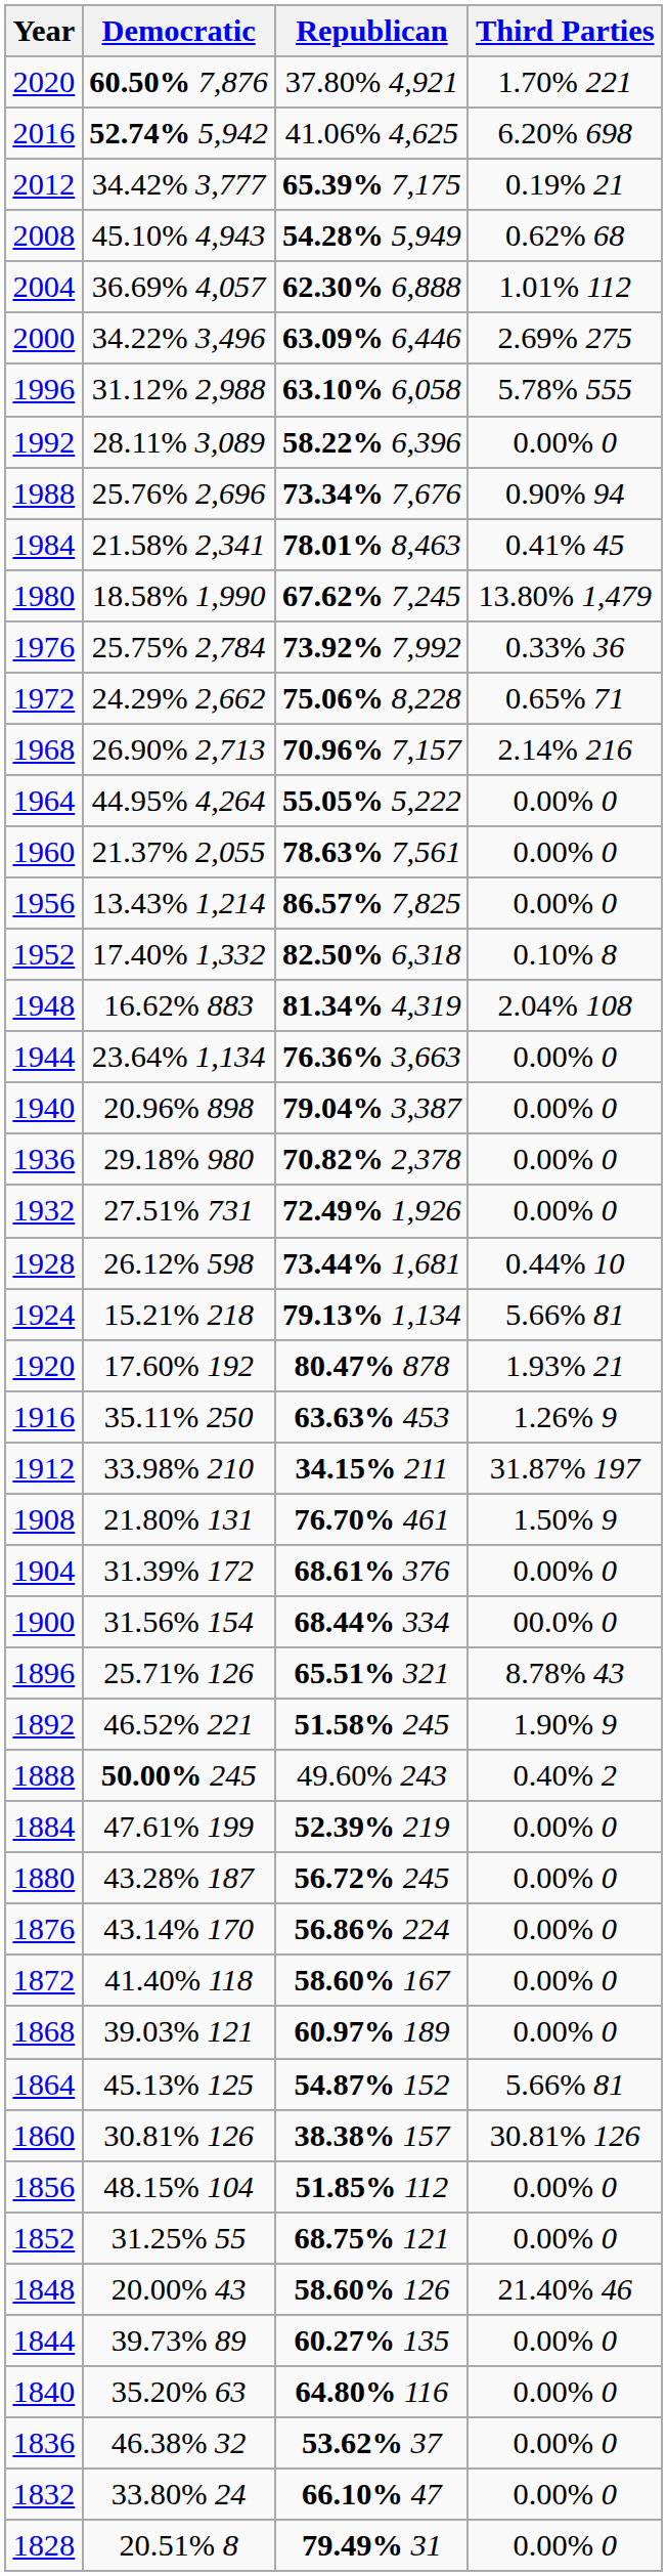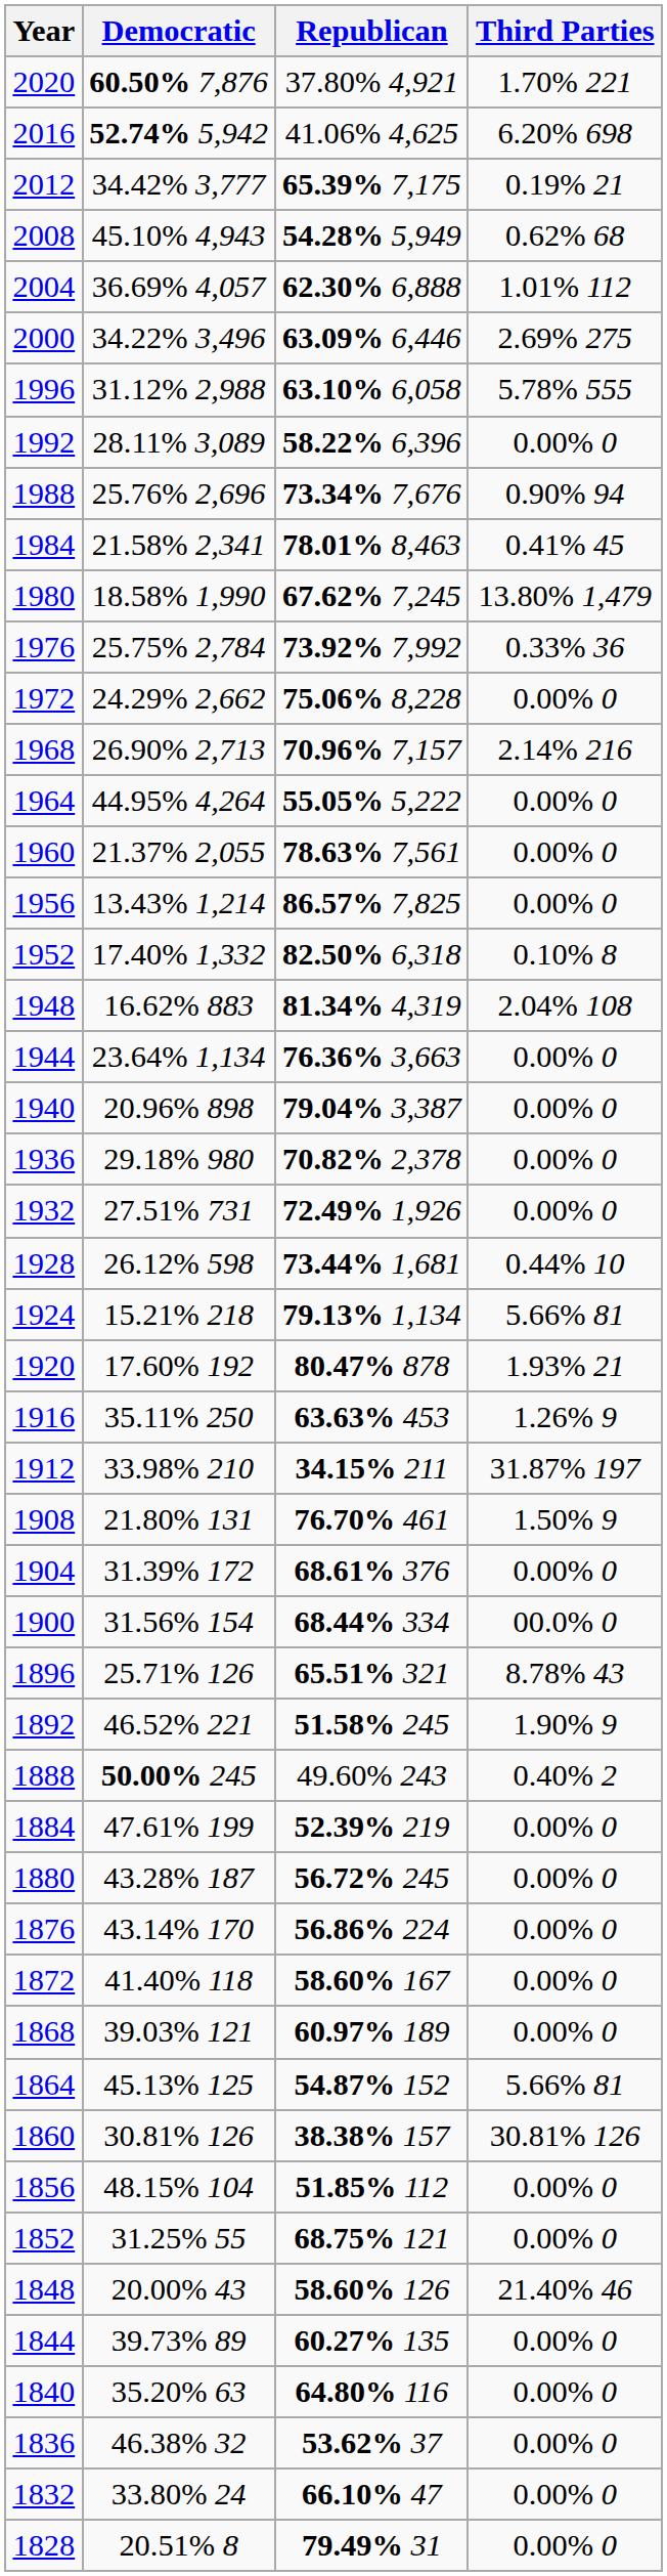 <table class="wikitable" style="float:center; margin:1em; font-size:95%; text-align:center">
 <tr style="background:lightgrey;">
 <th>Year</th>
 <th><a href='#'>Democratic</a></th>
 <th><a href='#'>Republican</a></th>
 <th><a href='#'>Third Parties</a></th>
 </tr>
 <tr>
 <td><a href='#'>2020</a></td>
 <td><strong>60.50%</strong> <em>7,876</em></td>
 <td>37.80% <em>4,921</em></td>
 <td>1.70% <em>221</em></td>
 </tr>
 <tr>
 <td><a href='#'>2016</a></td>
 <td><strong>52.74%</strong> <em>5,942</em></td>
 <td>41.06% <em>4,625</em></td>
 <td>6.20% <em>698</em></td>
 </tr>
 <tr>
 <td><a href='#'>2012</a></td>
 <td>34.42% <em>3,777</em></td>
 <td><strong>65.39%</strong> <em>7,175</em></td>
 <td>0.19% <em>21</em></td>
 </tr>
 <tr>
 <td><a href='#'>2008</a></td>
 <td>45.10% <em>4,943</em></td>
 <td><strong>54.28%</strong> <em>5,949</em></td>
 <td>0.62% <em>68</em></td>
 </tr>
 <tr>
 <td><a href='#'>2004</a></td>
 <td>36.69% <em>4,057</em></td>
 <td><strong>62.30%</strong> <em>6,888</em></td>
 <td>1.01% <em>112</em></td>
 </tr>
 <tr>
 <td><a href='#'>2000</a></td>
 <td>34.22% <em>3,496</em></td>
 <td><strong>63.09%</strong> <em>6,446</em></td>
 <td>2.69% <em>275</em></td>
 </tr>
 <tr>
 <td><a href='#'>1996</a></td>
 <td>31.12% <em>2,988</em></td>
 <td><strong>63.10%</strong> <em>6,058</em></td>
 <td>5.78% <em>555</em></td>
 </tr>
 <tr>
 <td><a href='#'>1992</a></td>
 <td>28.11% <em>3,089</em></td>
 <td><strong>58.22%</strong> <em>6,396</em></td>
 <td>0.00% <em>0</em></td>
 </tr>
 <tr>
 <td><a href='#'>1988</a></td>
 <td>25.76% <em>2,696</em></td>
 <td><strong>73.34%</strong> <em>7,676</em></td>
 <td>0.90% <em>94</em></td>
 </tr>
 <tr>
 <td><a href='#'>1984</a></td>
 <td>21.58% <em>2,341</em></td>
 <td><strong>78.01%</strong> <em>8,463</em></td>
 <td>0.41% <em>45</em></td>
 </tr>
 <tr>
 <td><a href='#'>1980</a></td>
 <td>18.58% <em>1,990</em></td>
 <td><strong>67.62%</strong> <em>7,245</em></td>
 <td>13.80% <em>1,479</em></td>
 </tr>
 <tr>
 <td><a href='#'>1976</a></td>
 <td>25.75% <em>2,784</em></td>
 <td><strong>73.92%</strong> <em>7,992</em></td>
 <td>0.33% <em>36</em></td>
 </tr>
 <tr>
 <td><a href='#'>1972</a></td>
 <td>24.29% <em>2,662</em></td>
 <td><strong>75.06%</strong> <em>8,228</em></td>
-<td>0.65% <em>71</em></td>
+<td>0.00% <em>0</em></td>
 </tr>
 <tr>
 <td><a href='#'>1968</a></td>
 <td>26.90% <em>2,713</em></td>
 <td><strong>70.96%</strong> <em>7,157</em></td>
 <td>2.14% <em>216</em></td>
 </tr>
 <tr>
 <td><a href='#'>1964</a></td>
 <td>44.95% <em>4,264</em></td>
 <td><strong>55.05%</strong> <em>5,222</em></td>
 <td>0.00% <em>0</em></td>
 </tr>
 <tr>
 <td><a href='#'>1960</a></td>
 <td>21.37% <em>2,055</em></td>
 <td><strong>78.63%</strong> <em>7,561</em></td>
 <td>0.00% <em>0</em></td>
 </tr>
 <tr>
 <td><a href='#'>1956</a></td>
 <td>13.43% <em>1,214</em></td>
 <td><strong>86.57%</strong> <em>7,825</em></td>
 <td>0.00% <em>0</em></td>
 </tr>
 <tr>
 <td><a href='#'>1952</a></td>
 <td>17.40% <em>1,332</em></td>
 <td><strong>82.50%</strong> <em>6,318</em></td>
 <td>0.10% <em>8</em></td>
 </tr>
 <tr>
 <td><a href='#'>1948</a></td>
 <td>16.62% <em>883</em></td>
 <td><strong>81.34%</strong> <em>4,319</em></td>
 <td>2.04% <em>108</em></td>
 </tr>
 <tr>
 <td><a href='#'>1944</a></td>
 <td>23.64% <em>1,134</em></td>
 <td><strong>76.36%</strong> <em>3,663</em></td>
 <td>0.00% <em>0</em></td>
 </tr>
 <tr>
 <td><a href='#'>1940</a></td>
 <td>20.96% <em>898</em></td>
 <td><strong>79.04%</strong> <em>3,387</em></td>
 <td>0.00% <em>0</em></td>
 </tr>
 <tr>
 <td><a href='#'>1936</a></td>
 <td>29.18% <em>980</em></td>
 <td><strong>70.82%</strong> <em>2,378</em></td>
 <td>0.00% <em>0</em></td>
 </tr>
 <tr>
 <td><a href='#'>1932</a></td>
 <td>27.51% <em>731</em></td>
 <td><strong>72.49%</strong> <em>1,926</em></td>
 <td>0.00% <em>0</em></td>
 </tr>
 <tr>
 <td><a href='#'>1928</a></td>
 <td>26.12% <em>598</em></td>
 <td><strong>73.44%</strong> <em>1,681</em></td>
 <td>0.44% <em>10</em></td>
 </tr>
 <tr>
 <td><a href='#'>1924</a></td>
 <td>15.21% <em>218</em></td>
 <td><strong>79.13%</strong> <em>1,134</em></td>
 <td>5.66% <em>81</em></td>
 </tr>
 <tr>
 <td><a href='#'>1920</a></td>
 <td>17.60% <em>192</em></td>
 <td><strong>80.47%</strong> <em>878</em></td>
 <td>1.93% <em>21</em></td>
 </tr>
 <tr>
 <td><a href='#'>1916</a></td>
 <td>35.11% <em>250</em></td>
 <td><strong>63.63%</strong> <em>453</em></td>
 <td>1.26% <em>9</em></td>
 </tr>
 <tr>
 <td><a href='#'>1912</a></td>
 <td>33.98% <em>210</em></td>
 <td><strong>34.15%</strong> <em>211</em></td>
 <td>31.87% <em>197</em></td>
 </tr>
 <tr>
 <td><a href='#'>1908</a></td>
 <td>21.80% <em>131</em></td>
 <td><strong>76.70%</strong> <em>461</em></td>
 <td>1.50% <em>9</em></td>
 </tr>
 <tr>
 <td><a href='#'>1904</a></td>
 <td>31.39% <em>172</em></td>
 <td><strong>68.61%</strong> <em>376</em></td>
 <td>0.00% <em>0</em></td>
 </tr>
 <tr>
 <td><a href='#'>1900</a></td>
 <td>31.56% <em>154</em></td>
 <td><strong>68.44%</strong> <em>334</em></td>
 <td>00.0% <em>0</em></td>
 </tr>
 <tr>
 <td><a href='#'>1896</a></td>
 <td>25.71% <em>126</em></td>
 <td><strong>65.51%</strong> <em>321</em></td>
 <td>8.78% <em>43</em></td>
 </tr>
 <tr>
 <td><a href='#'>1892</a></td>
 <td>46.52% <em>221</em></td>
 <td><strong>51.58%</strong> <em>245</em></td>
 <td>1.90% <em>9</em></td>
 </tr>
 <tr>
 <td><a href='#'>1888</a></td>
 <td><strong>50.00%</strong> <em>245</em></td>
 <td>49.60% <em>243</em></td>
 <td>0.40% <em>2</em></td>
 </tr>
 <tr>
 <td><a href='#'>1884</a></td>
 <td>47.61% <em>199</em></td>
 <td><strong>52.39%</strong> <em>219</em></td>
 <td>0.00% <em>0</em></td>
 </tr>
 <tr>
 <td><a href='#'>1880</a></td>
 <td>43.28% <em>187</em></td>
 <td><strong>56.72%</strong> <em>245</em></td>
 <td>0.00% <em>0</em></td>
 </tr>
 <tr>
 <td><a href='#'>1876</a></td>
 <td>43.14% <em>170</em></td>
 <td><strong>56.86%</strong> <em>224</em></td>
 <td>0.00% <em>0</em></td>
 </tr>
 <tr>
 <td><a href='#'>1872</a></td>
 <td>41.40% <em>118</em></td>
 <td><strong>58.60%</strong> <em>167</em></td>
 <td>0.00% <em>0</em></td>
 </tr>
 <tr>
 <td><a href='#'>1868</a></td>
 <td>39.03% <em>121</em></td>
 <td><strong>60.97%</strong> <em>189</em></td>
 <td>0.00% <em>0</em></td>
 </tr>
 <tr>
 <td><a href='#'>1864</a></td>
 <td>45.13% <em>125</em></td>
 <td><strong>54.87%</strong> <em>152</em></td>
 <td>5.66% <em>81</em></td>
 </tr>
 <tr>
 <td><a href='#'>1860</a></td>
 <td>30.81% <em>126</em></td>
 <td><strong>38.38%</strong> <em>157</em></td>
 <td>30.81% <em>126</em></td>
 </tr>
 <tr>
 <td><a href='#'>1856</a></td>
 <td>48.15% <em>104</em></td>
 <td><strong>51.85%</strong> <em>112</em></td>
 <td>0.00% <em>0</em></td>
 </tr>
 <tr>
 <td><a href='#'>1852</a></td>
 <td>31.25% <em>55</em></td>
 <td><strong>68.75%</strong> <em>121</em></td>
 <td>0.00% <em>0</em></td>
 </tr>
 <tr>
 <td><a href='#'>1848</a></td>
 <td>20.00% <em>43</em></td>
 <td><strong>58.60%</strong> <em>126</em></td>
 <td>21.40% <em>46</em></td>
 </tr>
 <tr>
 <td><a href='#'>1844</a></td>
 <td>39.73% <em>89</em></td>
 <td><strong>60.27%</strong> <em>135</em></td>
 <td>0.00% <em>0</em></td>
 </tr>
 <tr>
 <td><a href='#'>1840</a></td>
 <td>35.20% <em>63</em></td>
 <td><strong>64.80%</strong> <em>116</em></td>
 <td>0.00% <em>0</em></td>
 </tr>
 <tr>
 <td><a href='#'>1836</a></td>
 <td>46.38% <em>32</em></td>
 <td><strong>53.62%</strong> <em>37</em></td>
 <td>0.00% <em>0</em></td>
 </tr>
 <tr>
 <td><a href='#'>1832</a></td>
 <td>33.80% <em>24</em></td>
 <td><strong>66.10%</strong> <em>47</em></td>
 <td>0.00% <em>0</em></td>
 </tr>
 <tr>
 <td><a href='#'>1828</a></td>
 <td>20.51% <em>8</em></td>
 <td><strong>79.49%</strong> <em>31</em></td>
 <td>0.00% <em>0</em></td>
 </tr>
 </table>
